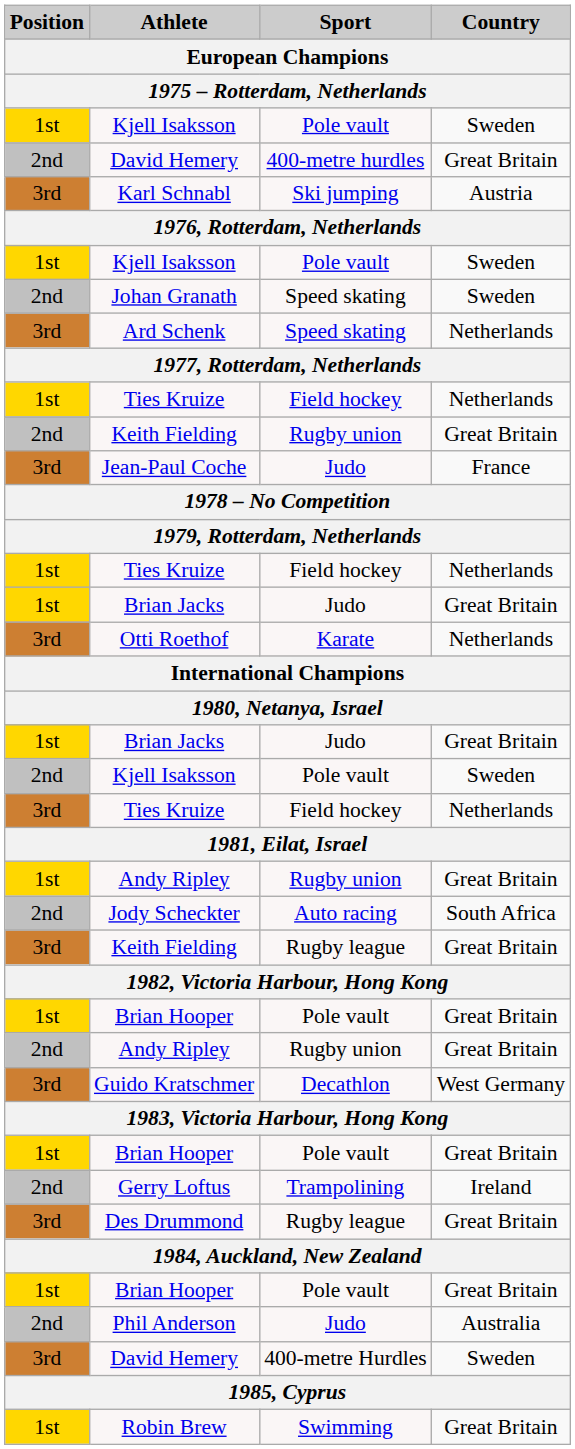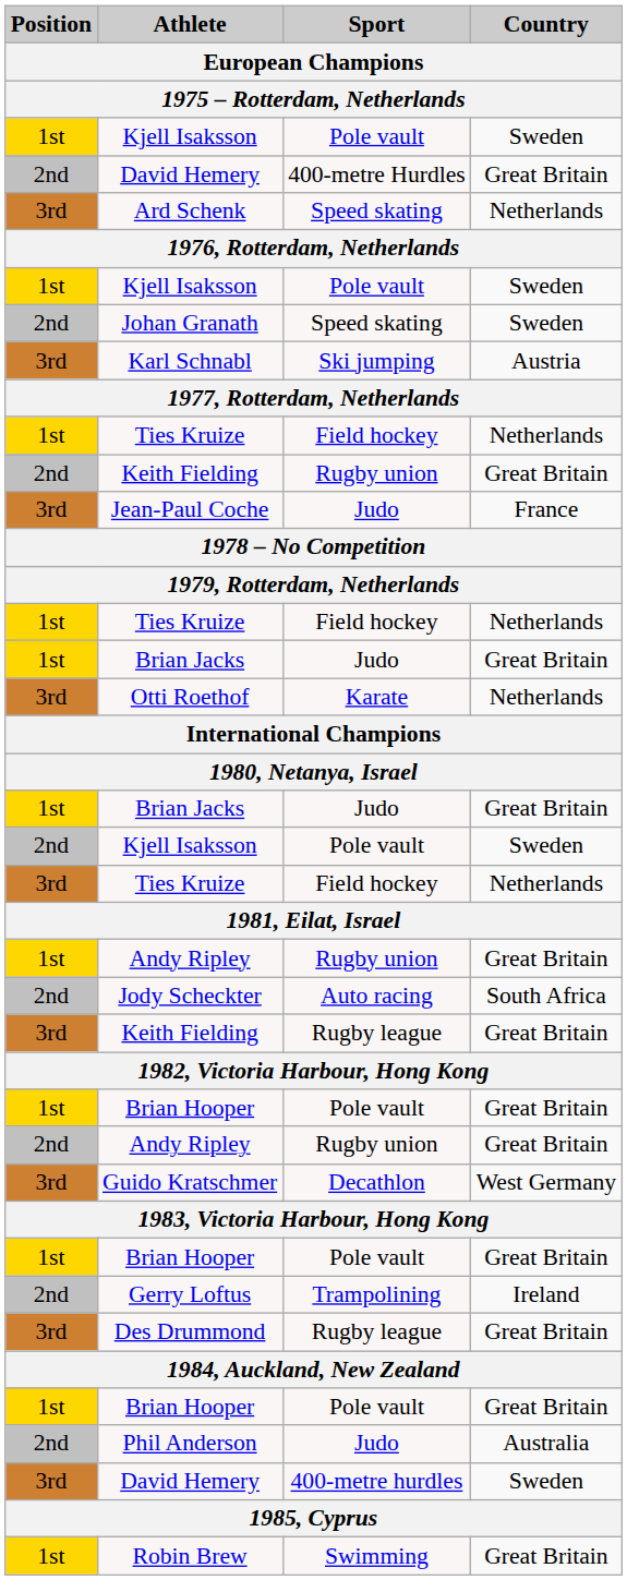 <table class="wikitable" style="float:left;">
 <tr>
 <th style="background:#ccc; text-align:Center;">Position</th>
 <th style="background:#ccc; text-align:Center;">Athlete</th>
 <th style="background:#ccc; text-align:Center;">Sport</th>
 <th style="background:#ccc; text-align:Center;">Country</th>
 </tr>
 <tr>
 <th colspan="4"><strong>European Champions</strong></th>
 </tr>
 <tr>
 <th colspan="4"><em>1975 – Rotterdam, Netherlands</em></th>
 </tr>
 <tr>
 <td style="text-align:center; background:gold;">1st</td>
 <td style="text-align:center; background:#faf6f6;"><a href='#'>Kjell Isaksson</a></td>
 <td style="text-align:center; background:#faf6f6;"><a href='#'>Pole vault</a></td>
 <td style="text-align:center;">Sweden </td>
 </tr>
 <tr>
 <td style="text-align:center; background:silver;">2nd</td>
 <td style="text-align:center; background:#faf6f6;"><a href='#'>David Hemery</a></td>
-<td style="text-align:center; background:#faf6f6;"><a href='#'>400-metre hurdles</a></td>
+<td style="text-align:center; background:#faf6f6;">400-metre Hurdles</td>
 <td style="text-align:center;">Great Britain </td>
 </tr>
 <tr>
 <td style="text-align:center; background:#CD7F32;">3rd</td>
-<td style="text-align:center; background:#faf6f6;"><a href='#'>Karl Schnabl</a></td>
-<td style="text-align:center; background:#faf6f6;"><a href='#'>Ski jumping</a></td>
-<td style="text-align:center;">Austria </td>
+<td style="text-align:center; background:#faf6f6;"><a href='#'>Ard Schenk</a></td>
+<td style="text-align:center; background:#faf6f6;"><a href='#'>Speed skating</a></td>
+<td style="text-align:center;">Netherlands </td>
 </tr>
 <tr>
 <th colspan="4"><em>1976, Rotterdam, Netherlands</em></th>
 </tr>
 <tr>
 <td style="text-align:center; background:gold;">1st</td>
 <td style="text-align:center; background:#faf6f6;"><a href='#'>Kjell Isaksson</a></td>
 <td style="text-align:center; background:#faf6f6;"><a href='#'>Pole vault</a></td>
 <td style="text-align:center;">Sweden </td>
 </tr>
 <tr>
 <td style="text-align:center; background:silver;">2nd</td>
 <td style="text-align:center; background:#faf6f6;"><a href='#'>Johan Granath</a></td>
 <td style="text-align:center; background:#faf6f6;">Speed skating</td>
 <td style="text-align:center;">Sweden </td>
 </tr>
 <tr>
 <td style="text-align:center; background:#CD7F32;">3rd</td>
-<td style="text-align:center; background:#faf6f6;"><a href='#'>Ard Schenk</a></td>
-<td style="text-align:center; background:#faf6f6;"><a href='#'>Speed skating</a></td>
-<td style="text-align:center;">Netherlands </td>
+<td style="text-align:center; background:#faf6f6;"><a href='#'>Karl Schnabl</a></td>
+<td style="text-align:center; background:#faf6f6;"><a href='#'>Ski jumping</a></td>
+<td style="text-align:center;">Austria </td>
 </tr>
 <tr>
 <th colspan="4"><em>1977, Rotterdam, Netherlands</em></th>
 </tr>
 <tr>
 <td style="text-align:center; background:gold;">1st</td>
 <td style="text-align:center; background:#faf6f6;"><a href='#'>Ties Kruize</a></td>
 <td style="text-align:center; background:#faf6f6;"><a href='#'>Field hockey</a></td>
 <td style="text-align:center;">Netherlands </td>
 </tr>
 <tr>
 <td style="text-align:center; background:silver;">2nd</td>
 <td style="text-align:center; background:#faf6f6;"><a href='#'>Keith Fielding</a></td>
 <td style="text-align:center; background:#faf6f6;"><a href='#'>Rugby union</a></td>
 <td style="text-align:center;">Great Britain </td>
 </tr>
 <tr>
 <td style="text-align:center; background:#CD7F32;">3rd</td>
 <td style="text-align:center; background:#faf6f6;"><a href='#'>Jean-Paul Coche</a></td>
 <td style="text-align:center; background:#faf6f6;"><a href='#'>Judo</a></td>
 <td style="text-align:center;">France </td>
 </tr>
 <tr>
 <th colspan="4"><em>1978 – No Competition</em></th>
 </tr>
 <tr>
 <th colspan="4"><em>1979, Rotterdam, Netherlands</em></th>
 </tr>
 <tr>
 <td style="text-align:center; background:gold;">1st</td>
 <td style="text-align:center; background:#faf6f6;"><a href='#'>Ties Kruize</a></td>
 <td style="text-align:center; background:#faf6f6;">Field hockey</td>
 <td style="text-align:center;">Netherlands </td>
 </tr>
 <tr>
 <td style="text-align:center; background:gold;">1st</td>
 <td style="text-align:center; background:#faf6f6;"><a href='#'>Brian Jacks</a></td>
 <td style="text-align:center; background:#faf6f6;">Judo</td>
 <td style="text-align:center;">Great Britain </td>
 </tr>
 <tr>
 <td style="text-align:center; background:#CD7F32;">3rd</td>
 <td style="text-align:center; background:#faf6f6;"><a href='#'>Otti Roethof</a></td>
 <td style="text-align:center; background:#faf6f6;"><a href='#'>Karate</a></td>
 <td style="text-align:center;">Netherlands </td>
 </tr>
 <tr>
 <th colspan="4"><strong>International Champions</strong></th>
 </tr>
 <tr>
 <th colspan="4"><em>1980, Netanya, Israel</em></th>
 </tr>
 <tr>
 <td style="text-align:center; background:gold;">1st</td>
 <td style="text-align:center; background:#faf6f6;"><a href='#'>Brian Jacks</a></td>
 <td style="text-align:center; background:#faf6f6;">Judo</td>
 <td style="text-align:center;">Great Britain </td>
 </tr>
 <tr>
 <td style="text-align:center; background:silver;">2nd</td>
 <td style="text-align:center; background:#faf6f6;"><a href='#'>Kjell Isaksson</a></td>
 <td style="text-align:center; background:#faf6f6;">Pole vault</td>
 <td style="text-align:center;">Sweden </td>
 </tr>
 <tr>
 <td style="text-align:center; background:#CD7F32;">3rd</td>
 <td style="text-align:center; background:#faf6f6;"><a href='#'>Ties Kruize</a></td>
 <td style="text-align:center; background:#faf6f6;">Field hockey</td>
 <td style="text-align:center;">Netherlands </td>
 </tr>
 <tr>
 <th colspan="4"><em>1981, Eilat, Israel</em></th>
 </tr>
 <tr>
 <td style="text-align:center; background:gold;">1st</td>
 <td style="text-align:center; background:#faf6f6;"><a href='#'>Andy Ripley</a></td>
 <td style="text-align:center; background:#faf6f6;"><a href='#'>Rugby union</a></td>
 <td style="text-align:center;">Great Britain </td>
 </tr>
 <tr>
 <td style="text-align:center; background:silver;">2nd</td>
 <td style="text-align:center; background:#faf6f6;"><a href='#'>Jody Scheckter</a></td>
 <td style="text-align:center; background:#faf6f6;"><a href='#'>Auto racing</a></td>
 <td style="text-align:center;">South Africa </td>
 </tr>
 <tr>
 <td style="text-align:center; background:#CD7F32;">3rd</td>
 <td style="text-align:center; background:#faf6f6;"><a href='#'>Keith Fielding</a></td>
 <td style="text-align:center; background:#faf6f6;">Rugby league</td>
 <td style="text-align:center;">Great Britain </td>
 </tr>
 <tr>
 <th colspan="4"><em>1982, Victoria Harbour, Hong Kong</em></th>
 </tr>
 <tr>
 <td style="text-align:center; background:gold;">1st</td>
 <td style="text-align:center; background:#faf6f6;"><a href='#'>Brian Hooper</a></td>
 <td style="text-align:center; background:#faf6f6;">Pole vault</td>
 <td style="text-align:center;">Great Britain </td>
 </tr>
 <tr>
 <td style="text-align:center; background:silver;">2nd</td>
 <td style="text-align:center; background:#faf6f6;"><a href='#'>Andy Ripley</a></td>
 <td style="text-align:center; background:#faf6f6;">Rugby union</td>
 <td style="text-align:center;">Great Britain </td>
 </tr>
 <tr>
 <td style="text-align:center; background:#CD7F32;">3rd</td>
 <td style="text-align:center; background:#faf6f6;"><a href='#'>Guido Kratschmer</a></td>
 <td style="text-align:center; background:#faf6f6;"><a href='#'>Decathlon</a></td>
 <td style="text-align:center;">West Germany </td>
 </tr>
 <tr>
 <th colspan="4"><em>1983, Victoria Harbour, Hong Kong</em></th>
 </tr>
 <tr>
 <td style="text-align:center; background:gold;">1st</td>
 <td style="text-align:center; background:#faf6f6;"><a href='#'>Brian Hooper</a></td>
 <td style="text-align:center; background:#faf6f6;">Pole vault</td>
 <td style="text-align:center;">Great Britain </td>
 </tr>
 <tr>
 <td style="text-align:center; background:silver;">2nd</td>
 <td style="text-align:center; background:#faf6f6;"><a href='#'>Gerry Loftus</a></td>
 <td style="text-align:center; background:#faf6f6;"><a href='#'>Trampolining</a></td>
 <td style="text-align:center;">Ireland </td>
 </tr>
 <tr>
 <td style="text-align:center; background:#CD7F32;">3rd</td>
 <td style="text-align:center; background:#faf6f6;"><a href='#'>Des Drummond</a></td>
 <td style="text-align:center; background:#faf6f6;">Rugby league</td>
 <td style="text-align:center;">Great Britain </td>
 </tr>
 <tr>
 <th colspan="4"><em>1984, Auckland, New Zealand</em></th>
 </tr>
 <tr>
 <td style="text-align:center; background:gold;">1st</td>
 <td style="text-align:center; background:#faf6f6;"><a href='#'>Brian Hooper</a></td>
 <td style="text-align:center; background:#faf6f6;">Pole vault</td>
 <td style="text-align:center;">Great Britain </td>
 </tr>
 <tr>
 <td style="text-align:center; background:silver;">2nd</td>
 <td style="text-align:center; background:#faf6f6;"><a href='#'>Phil Anderson</a></td>
 <td style="text-align:center; background:#faf6f6;"><a href='#'>Judo</a></td>
 <td style="text-align:center;">Australia </td>
 </tr>
 <tr>
 <td style="text-align:center; background:#CD7F32;">3rd</td>
 <td style="text-align:center; background:#faf6f6;"><a href='#'>David Hemery</a></td>
-<td style="text-align:center; background:#faf6f6;">400-metre Hurdles</td>
+<td style="text-align:center; background:#faf6f6;"><a href='#'>400-metre hurdles</a></td>
 <td style="text-align:center;">Sweden </td>
 </tr>
 <tr>
 <th colspan="4"><em>1985, Cyprus</em></th>
 </tr>
 <tr>
 <td style="text-align:center; background:gold;">1st</td>
 <td style="text-align:center; background:#faf6f6;"><a href='#'>Robin Brew</a></td>
 <td style="text-align:center; background:#faf6f6;"><a href='#'>Swimming</a></td>
 <td style="text-align:center;">Great Britain </td>
 </tr>
 </table>
